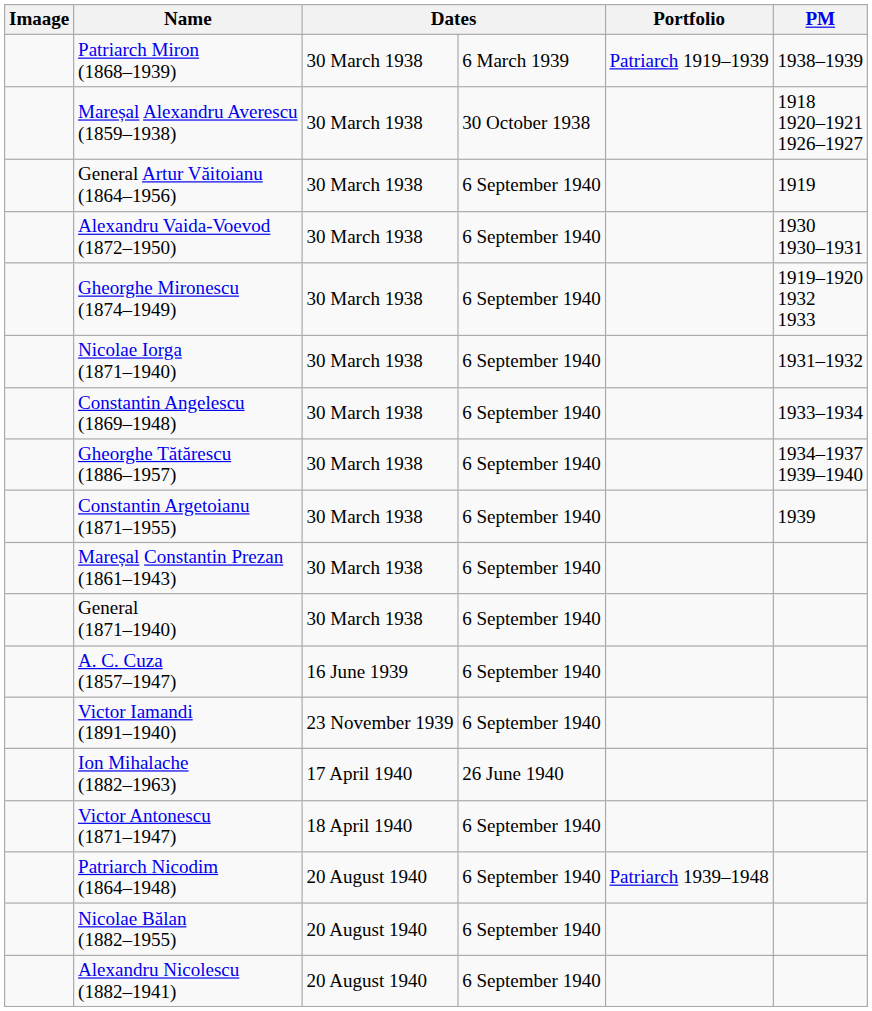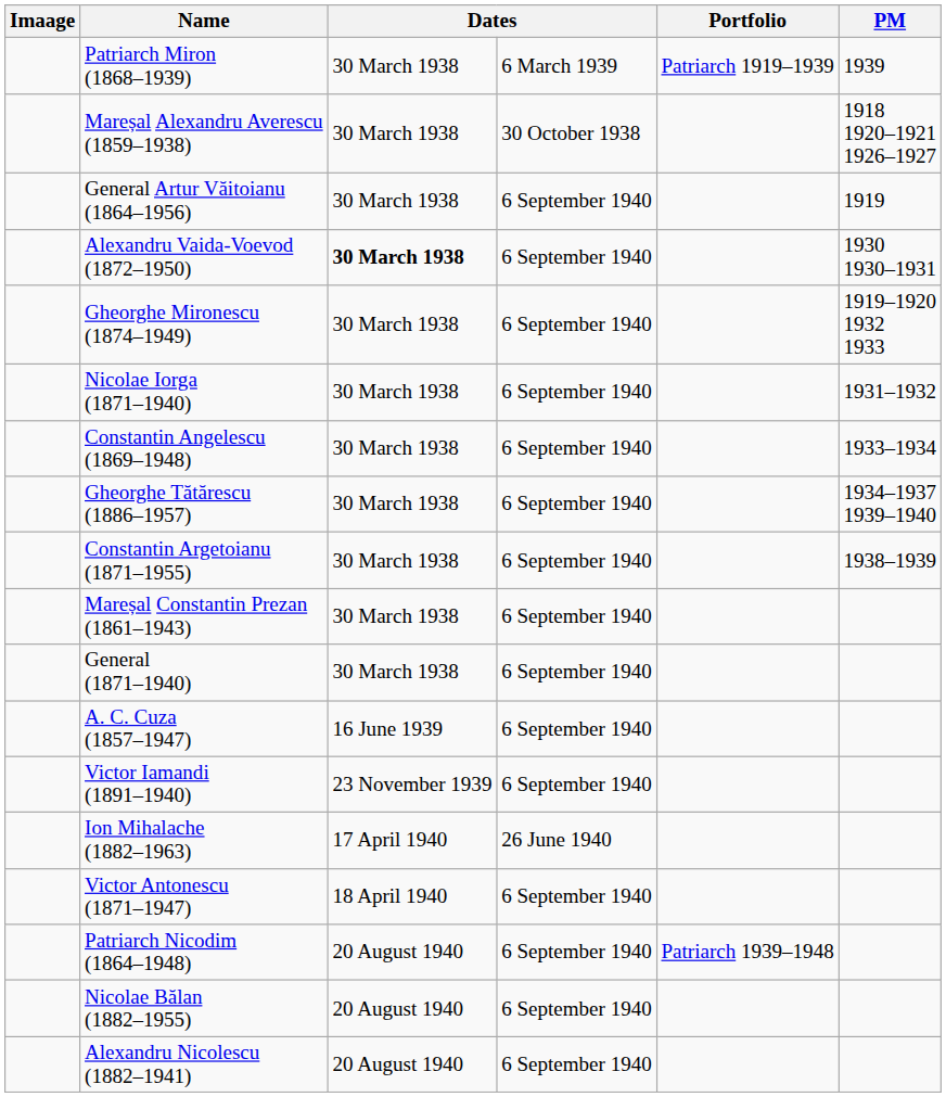 <table class="wikitable">
 <tr>
 <th>Imaage</th>
 <th>Name</th>
 <th colspan=2>Dates</th>
 <th>Portfolio</th>
 <th><a href='#'>PM</a></th>
 </tr>
 <tr>
 <td></td>
 <td><a href='#'>Patriarch Miron</a><br>(1868–1939)</td>
 <td>30 March 1938</td>
 <td>6 March 1939</td>
 <td><a href='#'>Patriarch</a> 1919–1939</td>
-<td>1938–1939</td>
+<td>1939</td>
 </tr>
 <tr>
 <td></td>
 <td><a href='#'>Mareșal</a> <a href='#'>Alexandru Averescu</a><br>(1859–1938)</td>
 <td>30 March 1938</td>
 <td>30 October 1938</td>
 <td></td>
 <td>1918<br>1920–1921<br>1926–1927</td>
 </tr>
 <tr>
 <td></td>
 <td>General <a href='#'>Artur Văitoianu</a><br>(1864–1956)</td>
 <td>30 March 1938</td>
 <td>6 September 1940</td>
 <td></td>
 <td>1919</td>
 </tr>
 <tr>
 <td></td>
 <td><a href='#'>Alexandru Vaida-Voevod</a><br>(1872–1950)</td>
-<td>30 March 1938</td>
+<td><strong>30 March 1938</strong></td>
 <td>6 September 1940</td>
 <td></td>
 <td>1930<br>1930–1931</td>
 </tr>
 <tr>
 <td></td>
 <td><a href='#'>Gheorghe Mironescu</a><br>(1874–1949)</td>
 <td>30 March 1938</td>
 <td>6 September 1940</td>
 <td></td>
 <td>1919–1920<br>1932<br>1933</td>
 </tr>
 <tr>
 <td></td>
 <td><a href='#'>Nicolae Iorga</a><br>(1871–1940)</td>
 <td>30 March 1938</td>
 <td>6 September 1940</td>
 <td></td>
 <td>1931–1932</td>
 </tr>
 <tr>
 <td></td>
 <td><a href='#'>Constantin Angelescu</a><br>(1869–1948)</td>
 <td>30 March 1938</td>
 <td>6 September 1940</td>
 <td></td>
 <td>1933–1934</td>
 </tr>
 <tr>
 <td></td>
 <td><a href='#'>Gheorghe Tătărescu</a><br>(1886–1957)</td>
 <td>30 March 1938</td>
 <td>6 September 1940</td>
 <td></td>
 <td>1934–1937<br>1939–1940</td>
 </tr>
 <tr>
 <td></td>
 <td><a href='#'>Constantin Argetoianu</a><br>(1871–1955)</td>
 <td>30 March 1938</td>
 <td>6 September 1940</td>
 <td></td>
-<td>1939</td>
+<td>1938–1939</td>
 </tr>
 <tr>
 <td></td>
 <td><a href='#'>Mareșal</a> <a href='#'>Constantin Prezan</a><br>(1861–1943)</td>
 <td>30 March 1938</td>
 <td>6 September 1940</td>
 <td></td>
 <td></td>
 </tr>
 <tr>
 <td></td>
 <td>General <br>(1871–1940)</td>
 <td>30 March 1938</td>
 <td>6 September 1940</td>
 <td></td>
 <td></td>
 </tr>
 <tr>
 <td></td>
 <td><a href='#'>A. C. Cuza</a><br>(1857–1947)</td>
 <td>16 June 1939</td>
 <td>6 September 1940</td>
 <td></td>
 <td></td>
 </tr>
 <tr>
 <td></td>
 <td><a href='#'>Victor Iamandi</a><br>(1891–1940)</td>
 <td>23 November 1939</td>
 <td>6 September 1940</td>
 <td></td>
 <td></td>
 </tr>
 <tr>
 <td></td>
 <td><a href='#'>Ion Mihalache</a><br>(1882–1963)</td>
 <td>17 April 1940</td>
 <td>26 June 1940</td>
 <td></td>
 <td></td>
 </tr>
 <tr>
 <td></td>
 <td><a href='#'>Victor Antonescu</a><br>(1871–1947)</td>
 <td>18 April 1940</td>
 <td>6 September 1940</td>
 <td></td>
 <td></td>
 </tr>
 <tr>
 <td></td>
 <td><a href='#'>Patriarch Nicodim</a><br>(1864–1948)</td>
 <td>20 August 1940</td>
 <td>6 September 1940</td>
 <td><a href='#'>Patriarch</a> 1939–1948</td>
 <td></td>
 </tr>
 <tr>
 <td><a href='#'></a></td>
 <td><a href='#'>Nicolae Bălan</a><br>(1882–1955)</td>
 <td>20 August 1940</td>
 <td>6 September 1940</td>
 <td></td>
 <td></td>
 </tr>
 <tr>
 <td><a href='#'></a></td>
 <td><a href='#'>Alexandru Nicolescu</a><br>(1882–1941)</td>
 <td>20 August 1940</td>
 <td>6 September 1940</td>
 <td></td>
 <td></td>
 </tr>
 <tr>
 </tr>
 </table>
